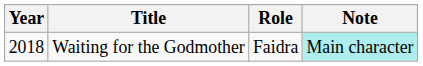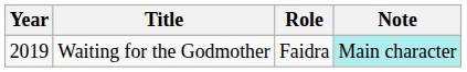 <table class="wikitable">
 <tr>
 <th>Year</th>
 <th>Title</th>
 <th>Role</th>
 <th>Note</th>
 </tr>
 <tr>
-<td>2018</td>
+<td>2019</td>
 <td>Waiting for the Godmother</td>
 <td>Faidra</td>
 <td style="background: paleturquoise;">Main character</td>
 </tr>
 </table>
